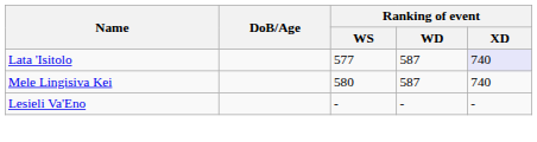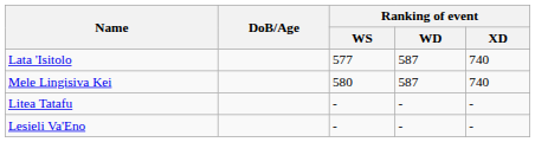 <table class="wikitable" style="width:600px; font-size:95%;">
 <tr>
 <th rowspan="2" align="left">Name</th>
 <th rowspan="2" align="left">DoB/Age</th>
 <th colspan="3" align="center">Ranking of event</th>
 </tr>
 <tr>
 <th align="center">WS</th>
 <th>WD</th>
 <th align="center">XD</th>
 </tr>
 <tr>
 <td><a href='#'>Lata 'Isitolo</a></td>
 <td></td>
 <td>577</td>
 <td>587</td>
-<td style="background: lavender;">740</td>
+<td>740</td>
 </tr>
 <tr>
 <td><a href='#'>Mele Lingisiva Kei</a></td>
 <td></td>
 <td>580</td>
 <td>587</td>
 <td>740</td>
 </tr>
 <tr>
+<td><a href='#'>Litea Tatafu</a></td>
+<td></td>
+<td>-</td>
+<td>-</td>
+<td>-</td>
+</tr>
+<tr>
 <td><a href='#'>Lesieli Va'Eno</a></td>
 <td></td>
 <td>-</td>
 <td>-</td>
 <td>-</td>
 </tr>
 </table>
